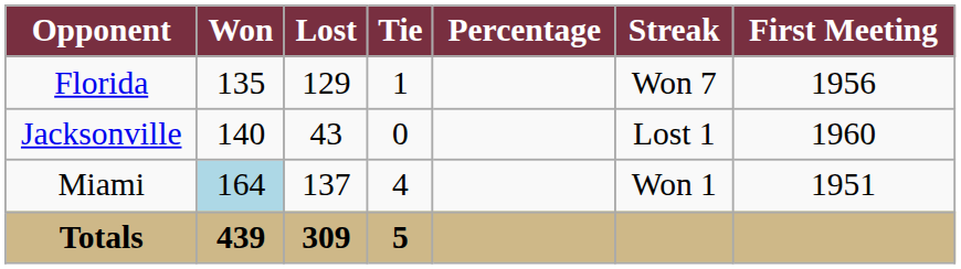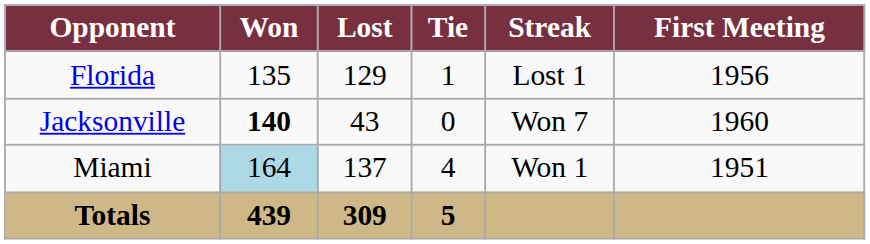 <table class="wikitable" style="width:75%;">
 <tr>
 <th style="background:#782F40; color:white;">Opponent</th>
 <th style="background:#782F40; color:white;">Won</th>
 <th style="background:#782F40; color:white;">Lost</th>
 <th style="background:#782F40; color:white;">Tie</th>
-<th style="background:#782F40; color:white;">Percentage</th>
 <th style="background:#782F40; color:white;">Streak</th>
 <th style="background:#782F40; color:white;">First Meeting</th>
 </tr>
 <tr style="text-align:center;">
 <td><a href='#'>Florida</a></td>
 <td>135</td>
 <td>129</td>
 <td>1</td>
-<td></td>
-<td>Won 7</td>
+<td>Lost 1</td>
 <td>1956</td>
 </tr>
 <tr style="text-align:center;">
 <td><a href='#'>Jacksonville</a></td>
-<td>140</td>
+<td><strong>140</strong></td>
 <td>43</td>
 <td>0</td>
-<td></td>
-<td>Lost 1</td>
+<td>Won 7</td>
 <td>1960</td>
 </tr>
 <tr style="text-align:center;">
 <td>Miami</td>
 <td style="background: lightblue;">164</td>
 <td>137</td>
 <td>4</td>
-<td></td>
 <td>Won 1</td>
 <td>1951</td>
 </tr>
 <tr class="unsortable" style="text-align:center; background:#CCCC66;">
 <th style="background:#CEB888; color:black;"><strong>Totals</strong></th>
 <th style="background:#CEB888; color:black;"><strong>439</strong></th>
 <th style="background:#CEB888; color:black;"><strong>309</strong></th>
 <th style="background:#CEB888; color:black;"><strong>5</strong></th>
-<th style="background:#CEB888; color:black;"><strong></strong></th>
 <th style="background:#CEB888; color:black;"></th>
 <th style="background:#CEB888; color:black;"></th>
 </tr>
 </table>
